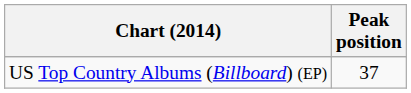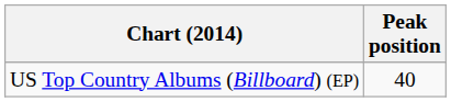 <table class="wikitable sortable">
 <tr>
 <th align="left">Chart (2014)</th>
 <th align="center">Peak<br>position</th>
 </tr>
 <tr>
 </tr>
 <tr>
 </tr>
 <tr>
 </tr>
 <tr>
 </tr>
 <tr>
 </tr>
 <tr>
 <td align="left">US <a href='#'>Top Country Albums</a> (<em><a href='#'>Billboard</a></em>) <small>(EP)</small></td>
-<td align="center">37</td>
+<td align="center">40</td>
 </tr>
 </table>
